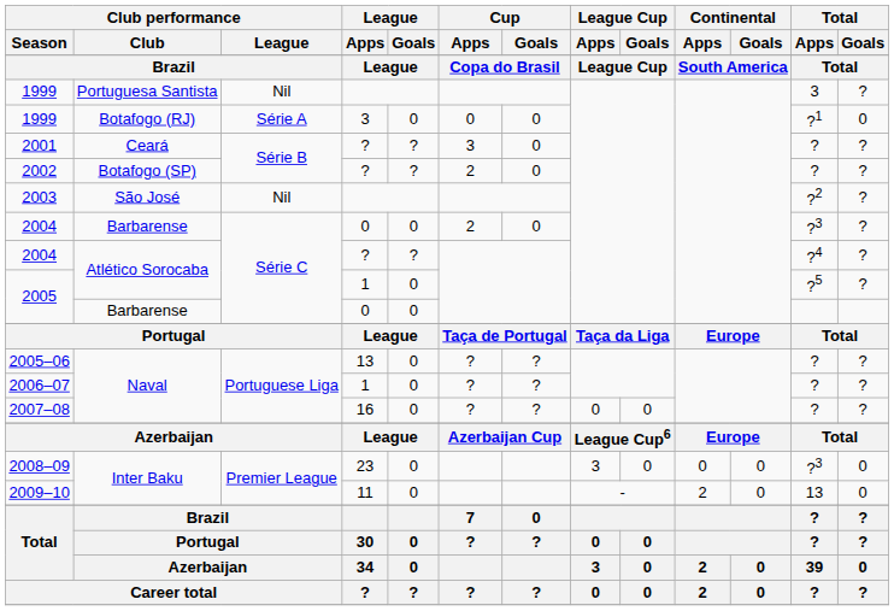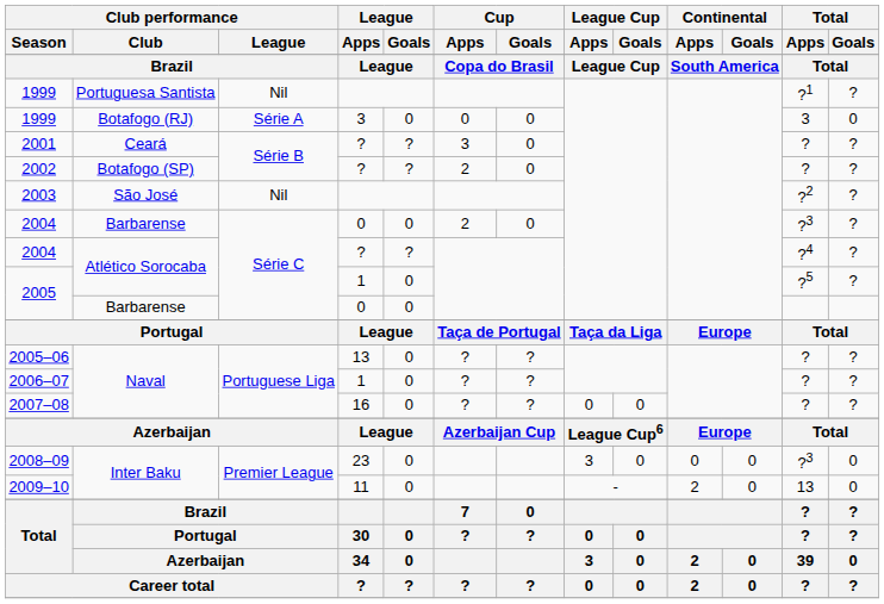 <table class="wikitable" style="text-align:center">
 <tr>
 <th colspan=3>Club performance</th>
 <th colspan=2>League</th>
 <th colspan=2>Cup</th>
 <th colspan=2>League Cup</th>
 <th colspan=2>Continental</th>
 <th colspan=2>Total</th>
 </tr>
 <tr>
 <th>Season</th>
 <th>Club</th>
 <th>League</th>
 <th>Apps</th>
 <th>Goals</th>
 <th>Apps</th>
 <th>Goals</th>
 <th>Apps</th>
 <th>Goals</th>
 <th>Apps</th>
 <th>Goals</th>
 <th>Apps</th>
 <th>Goals</th>
 </tr>
 <tr>
 </tr>
 <tr>
 <th colspan=3>Brazil</th>
 <th colspan=2>League</th>
 <th colspan=2><a href='#'>Copa do Brasil</a></th>
 <th colspan=2>League Cup</th>
 <th colspan=2><a href='#'>South America</a></th>
 <th colspan=2>Total</th>
 </tr>
 <tr>
 <td><a href='#'>1999</a></td>
 <td><a href='#'>Portuguesa Santista</a></td>
 <td>Nil</td>
 <td colspan=2></td>
 <td colspan=2></td>
 <td rowspan=9 colspan=2></td>
 <td rowspan=9 colspan=2></td>
-<td>3</td>
+<td>?<sup>1</sup></td>
 <td>?</td>
 </tr>
 <tr>
 <td><a href='#'>1999</a></td>
 <td><a href='#'>Botafogo (RJ)</a></td>
 <td><a href='#'>Série A</a></td>
 <td>3</td>
 <td>0</td>
 <td>0</td>
 <td>0</td>
-<td>?<sup>1</sup></td>
+<td>3</td>
 <td>0</td>
 </tr>
 <tr>
 <td><a href='#'>2001</a></td>
 <td><a href='#'>Ceará</a></td>
 <td rowspan=2><a href='#'>Série B</a></td>
 <td>?</td>
 <td>?</td>
 <td>3</td>
 <td>0</td>
 <td>?</td>
 <td>?</td>
 </tr>
 <tr>
 <td><a href='#'>2002</a></td>
 <td><a href='#'>Botafogo (SP)</a></td>
 <td>?</td>
 <td>?</td>
 <td>2</td>
 <td>0</td>
 <td>?</td>
 <td>?</td>
 </tr>
 <tr>
 <td><a href='#'>2003</a></td>
 <td><a href='#'>São José</a></td>
 <td>Nil</td>
 <td colspan=2></td>
 <td colspan=2></td>
 <td>?<sup>2</sup></td>
 <td>?</td>
 </tr>
 <tr>
 <td><a href='#'>2004</a></td>
 <td><a href='#'>Barbarense</a></td>
 <td rowspan=4><a href='#'>Série C</a></td>
 <td>0</td>
 <td>0</td>
 <td>2</td>
 <td>0</td>
 <td>?<sup>3</sup></td>
 <td>?</td>
 </tr>
 <tr>
 <td><a href='#'>2004</a></td>
 <td rowspan=2><a href='#'>Atlético Sorocaba</a></td>
 <td>?</td>
 <td>?</td>
 <td rowspan=3 colspan=2></td>
 <td>?<sup>4</sup></td>
 <td>?</td>
 </tr>
 <tr>
 <td rowspan=2><a href='#'>2005</a></td>
 <td>1</td>
 <td>0</td>
 <td>?<sup>5</sup></td>
 <td>?</td>
 </tr>
 <tr>
 <td>Barbarense</td>
 <td>0</td>
 <td>0</td>
 <td></td>
 </tr>
 <tr>
 </tr>
 <tr>
 <th colspan=3>Portugal</th>
 <th colspan=2>League</th>
 <th colspan=2><a href='#'>Taça de Portugal</a></th>
 <th colspan=2><a href='#'>Taça da Liga</a></th>
 <th colspan=2><a href='#'>Europe</a></th>
 <th colspan=2>Total</th>
 </tr>
 <tr>
 <td><a href='#'>2005–06</a></td>
 <td rowspan=3><a href='#'>Naval</a></td>
 <td rowspan=3><a href='#'>Portuguese Liga</a></td>
 <td>13</td>
 <td>0</td>
 <td>?</td>
 <td>?</td>
 <td colspan=2 rowspan=2></td>
 <td colspan=2 rowspan=3></td>
 <td>?</td>
 <td>?</td>
 </tr>
 <tr>
 <td><a href='#'>2006–07</a></td>
 <td>1</td>
 <td>0</td>
 <td>?</td>
 <td>?</td>
 <td>?</td>
 <td>?</td>
 </tr>
 <tr>
 <td><a href='#'>2007–08</a></td>
 <td>16</td>
 <td>0</td>
 <td>?</td>
 <td>?</td>
 <td>0</td>
 <td>0</td>
 <td>?</td>
 <td>?</td>
 </tr>
 <tr>
 </tr>
 <tr>
 <th colspan=3>Azerbaijan</th>
 <th colspan=2>League</th>
 <th colspan=2><a href='#'>Azerbaijan Cup</a></th>
 <th colspan=2>League Cup<sup>6</sup></th>
 <th colspan=2><a href='#'>Europe</a></th>
 <th colspan=2>Total</th>
 </tr>
 <tr>
 <td><a href='#'>2008–09</a></td>
 <td rowspan=2><a href='#'>Inter Baku</a></td>
 <td rowspan=2><a href='#'>Premier League</a></td>
 <td>23</td>
 <td>0</td>
 <td></td>
 <td></td>
 <td>3</td>
 <td>0</td>
 <td>0</td>
 <td>0</td>
 <td>?<sup>3</sup></td>
 <td>0</td>
 </tr>
 <tr>
 <td><a href='#'>2009–10</a></td>
 <td>11</td>
 <td>0</td>
 <td></td>
 <td></td>
 <td colspan="2">-</td>
 <td>2</td>
 <td>0</td>
 <td>13</td>
 <td>0</td>
 </tr>
 <tr>
 </tr>
 <tr>
 <th rowspan=3>Total</th>
 <th colspan=2>Brazil</th>
 <th></th>
 <th></th>
 <th>7</th>
 <th>0</th>
 <th colspan=2></th>
 <th colspan=2></th>
 <th>?</th>
 <th>?</th>
 </tr>
 <tr>
 <th colspan=2>Portugal</th>
 <th>30</th>
 <th>0</th>
 <th>?</th>
 <th>?</th>
 <th>0</th>
 <th>0</th>
 <th colspan=2></th>
 <th>?</th>
 <th>?</th>
 </tr>
 <tr>
 <th colspan=2>Azerbaijan</th>
 <th>34</th>
 <th>0</th>
 <th></th>
 <th></th>
 <th>3</th>
 <th>0</th>
 <th>2</th>
 <th>0</th>
 <th>39</th>
 <th>0</th>
 </tr>
 <tr>
 <th colspan=3>Career total</th>
 <th>?</th>
 <th>?</th>
 <th>?</th>
 <th>?</th>
 <th>0</th>
 <th>0</th>
 <th>2</th>
 <th>0</th>
 <th>?</th>
 <th>?</th>
 </tr>
 <tr>
 </tr>
 </table>
